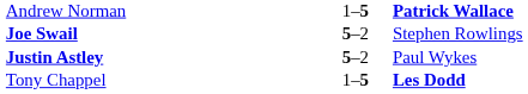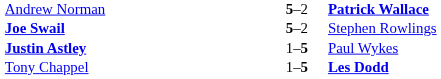 <table width="50%" cellspacing="1">
 <tr>
 <th width=45%></th>
 <th width=10%></th>
 <th width=45%></th>
 </tr>
 <tr>
 <td> <a href='#'>Andrew Norman</a></td>
-<td align="center">1–<strong>5</strong></td>
+<td align="center"><strong>5</strong>–2</td>
 <td> <strong><a href='#'>Patrick Wallace</a></strong></td>
 </tr>
 <tr>
 <td> <strong><a href='#'>Joe Swail</a></strong></td>
 <td align="center"><strong>5</strong>–2</td>
 <td> <a href='#'>Stephen Rowlings</a></td>
 </tr>
 <tr>
 <td> <strong><a href='#'>Justin Astley</a></strong></td>
-<td align="center"><strong>5</strong>–2</td>
+<td align="center">1–<strong>5</strong></td>
 <td> <a href='#'>Paul Wykes</a></td>
 </tr>
 <tr>
 <td> <a href='#'>Tony Chappel</a></td>
 <td align="center">1–<strong>5</strong></td>
 <td> <strong><a href='#'>Les Dodd</a></strong></td>
 </tr>
 </table>
